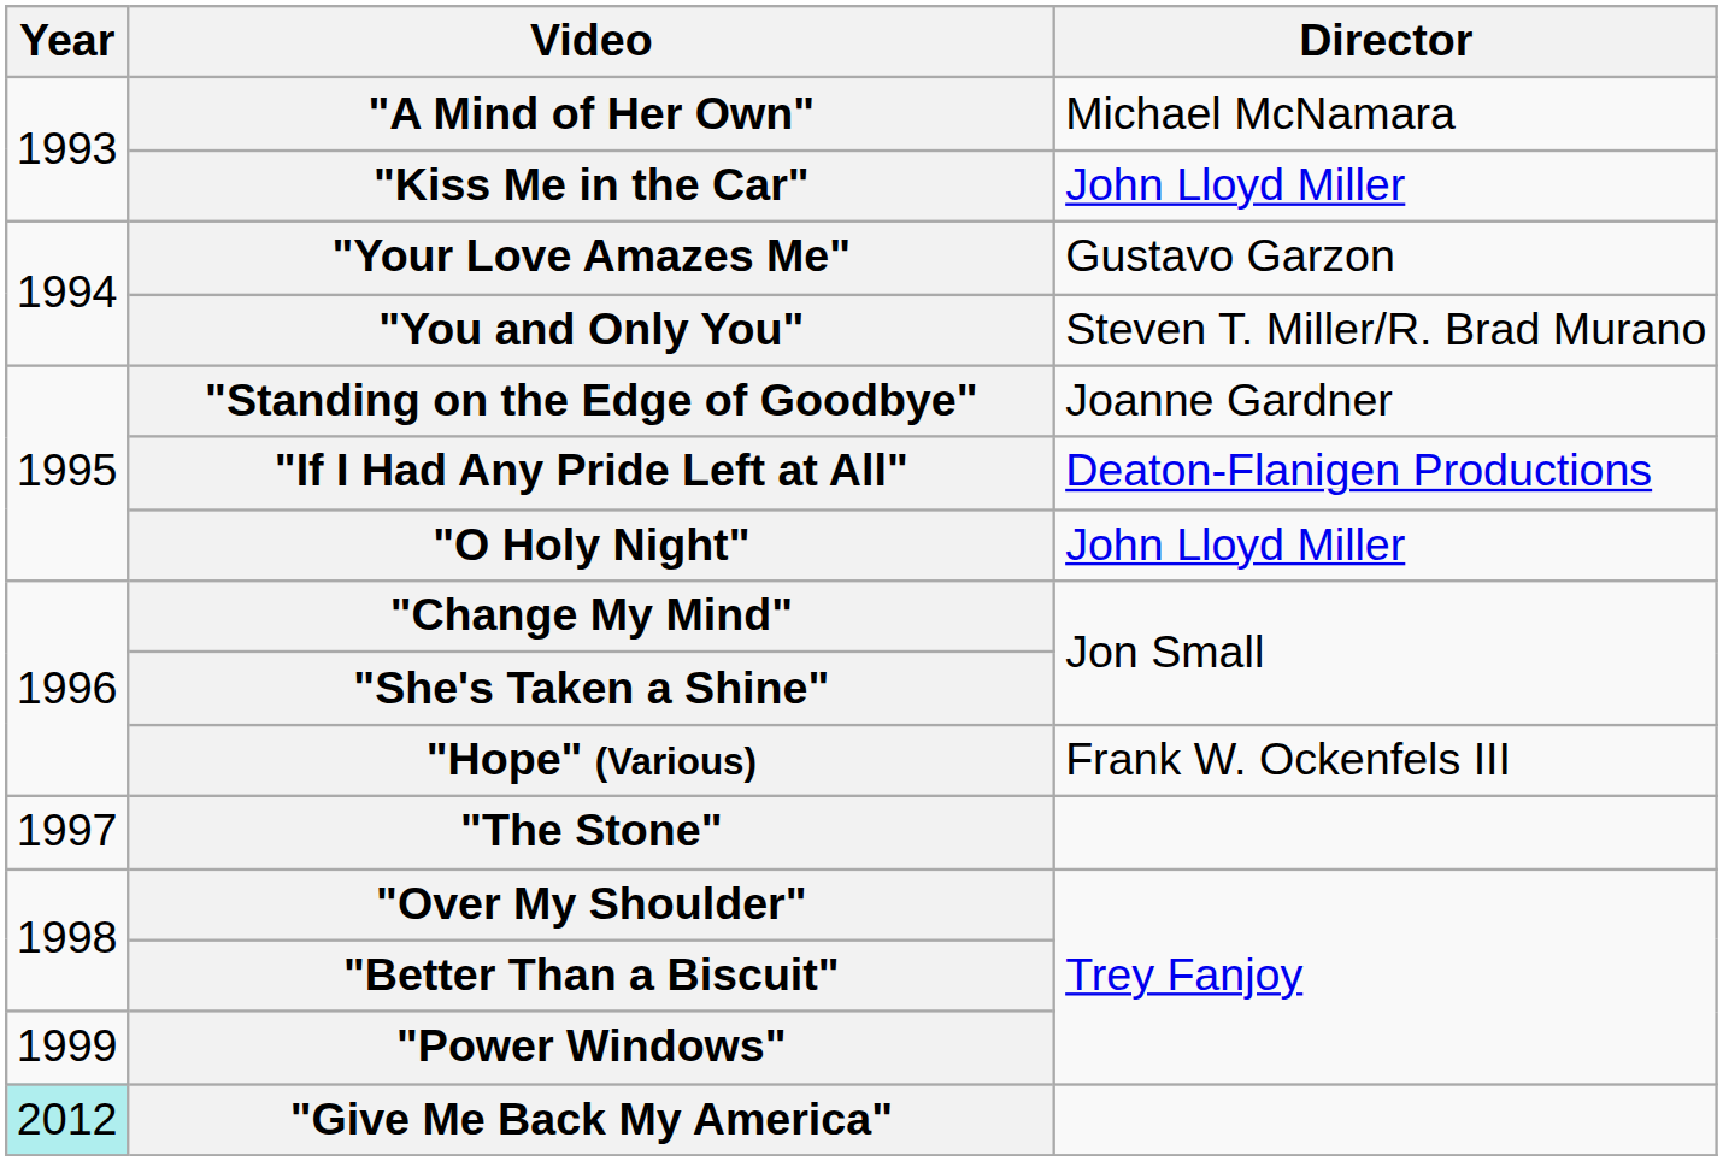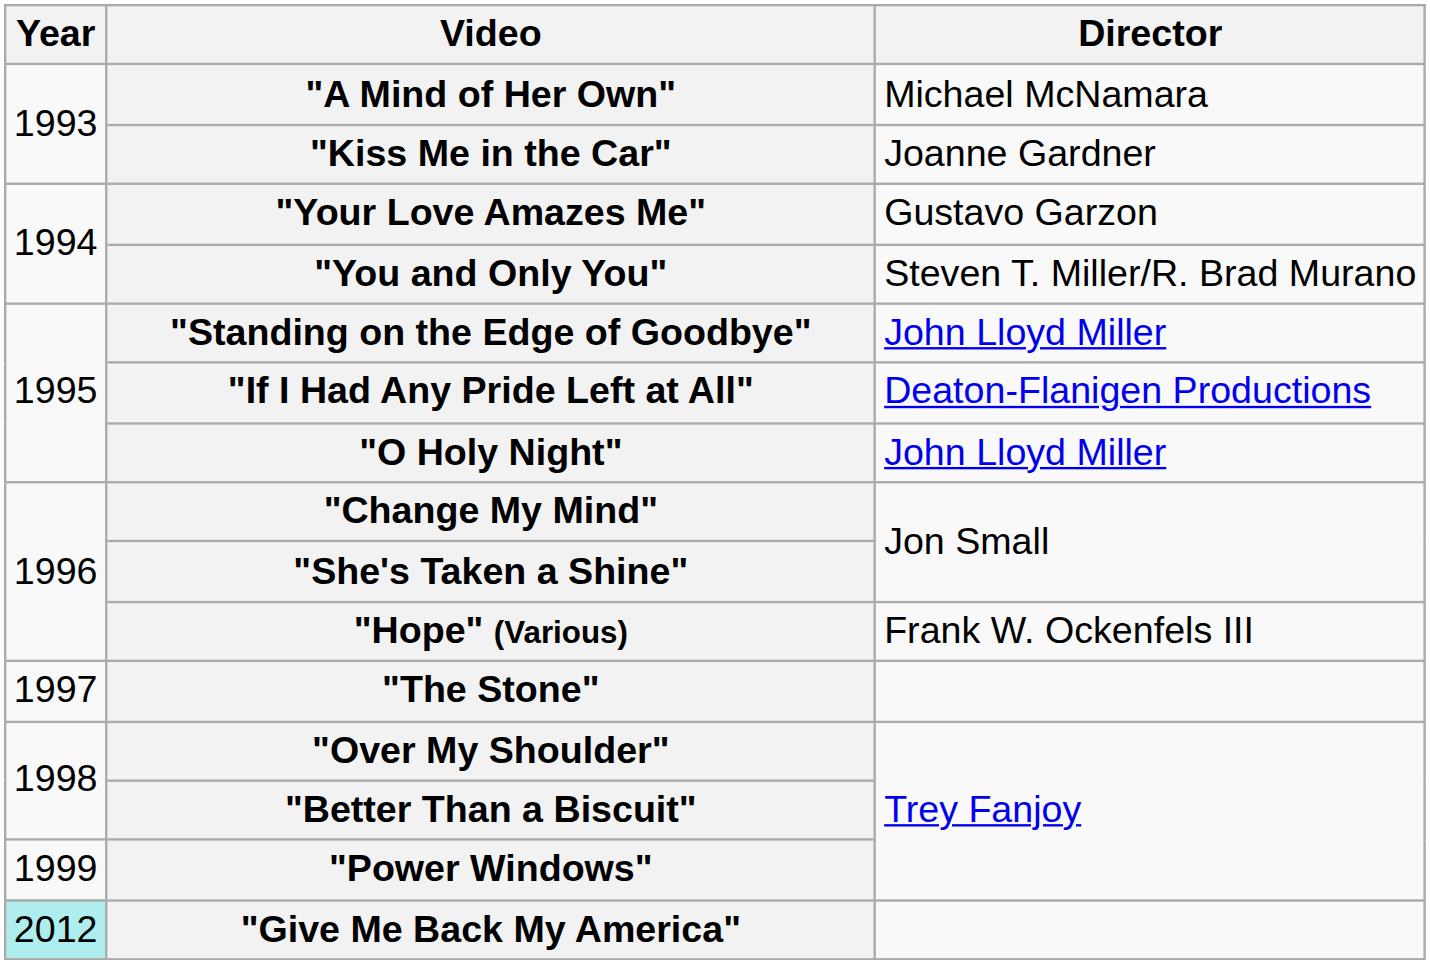 <table class="wikitable plainrowheaders">
 <tr>
 <th>Year</th>
 <th style="width:20em;">Video</th>
 <th>Director</th>
 </tr>
 <tr>
 <td rowspan="2">1993</td>
 <th scope="row">"A Mind of Her Own"</th>
 <td>Michael McNamara</td>
 </tr>
 <tr>
 <th scope="row">"Kiss Me in the Car"</th>
-<td><a href='#'>John Lloyd Miller</a></td>
+<td>Joanne Gardner</td>
 </tr>
 <tr>
 <td rowspan="2">1994</td>
 <th scope="row">"Your Love Amazes Me"</th>
 <td>Gustavo Garzon</td>
 </tr>
 <tr>
 <th scope="row">"You and Only You"</th>
 <td>Steven T. Miller/R. Brad Murano</td>
 </tr>
 <tr>
 <td rowspan="3">1995</td>
 <th scope="row">"Standing on the Edge of Goodbye"</th>
-<td>Joanne Gardner</td>
+<td><a href='#'>John Lloyd Miller</a></td>
 </tr>
 <tr>
 <th scope="row">"If I Had Any Pride Left at All"</th>
 <td><a href='#'>Deaton-Flanigen Productions</a></td>
 </tr>
 <tr>
 <th scope="row">"O Holy Night"</th>
 <td><a href='#'>John Lloyd Miller</a></td>
 </tr>
 <tr>
 <td rowspan="3">1996</td>
 <th scope="row">"Change My Mind"</th>
 <td rowspan="2">Jon Small</td>
 </tr>
 <tr>
 <th scope="row">"She's Taken a Shine"</th>
 </tr>
 <tr>
 <th scope="row">"Hope" <small>(Various)</small></th>
 <td>Frank W. Ockenfels III</td>
 </tr>
 <tr>
 <td>1997</td>
 <th scope="row">"The Stone"</th>
 <td></td>
 </tr>
 <tr>
 <td rowspan="2">1998</td>
 <th scope="row">"Over My Shoulder"</th>
 <td rowspan="3"><a href='#'>Trey Fanjoy</a></td>
 </tr>
 <tr>
 <th scope="row">"Better Than a Biscuit"</th>
 </tr>
 <tr>
 <td>1999</td>
 <th scope="row">"Power Windows"</th>
 </tr>
 <tr>
 <td style="background: paleturquoise;">2012</td>
 <th scope="row">"Give Me Back My America"</th>
 </tr>
 </table>
